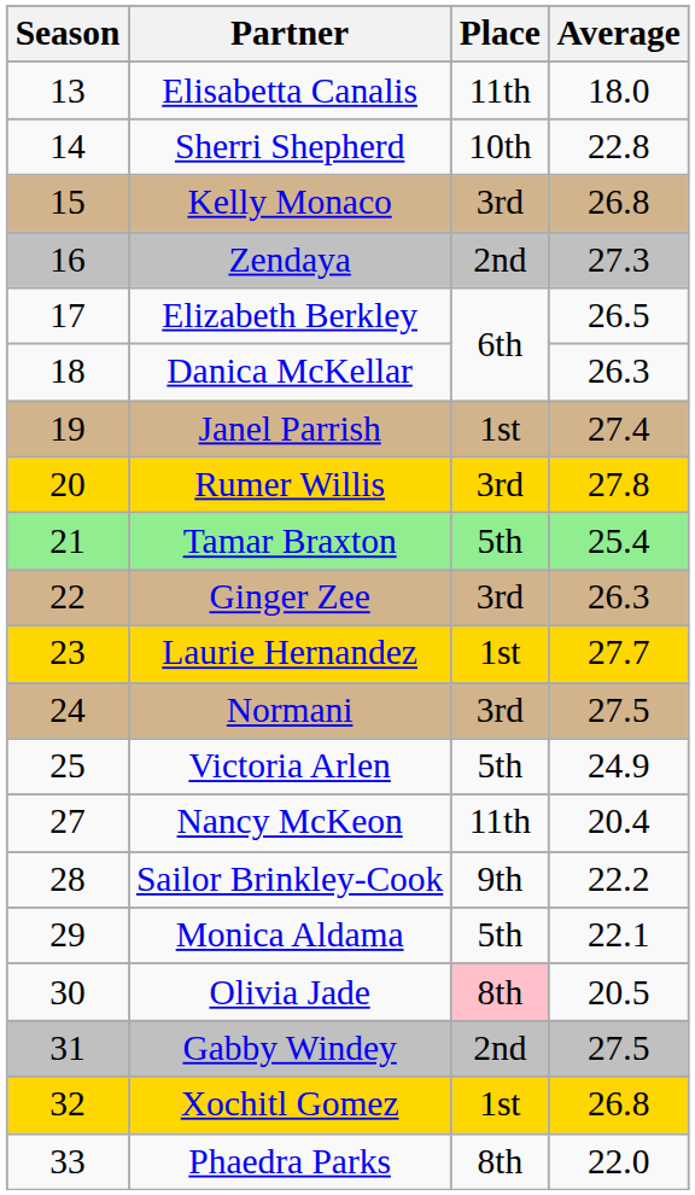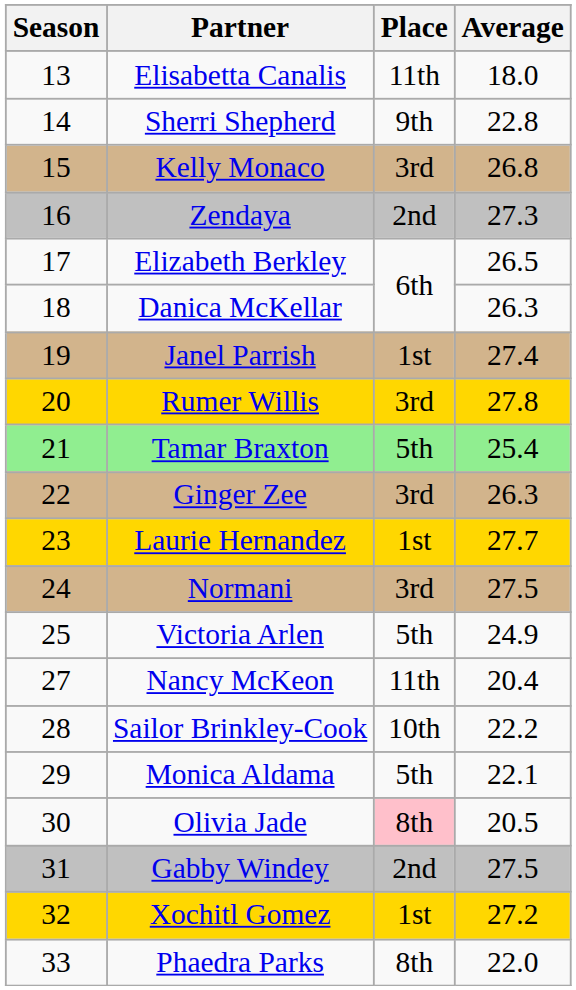 <table class="wikitable sortable" style="margin:auto; text-align:center;">
 <tr>
 <th>Season</th>
 <th>Partner</th>
 <th>Place</th>
 <th>Average</th>
 </tr>
 <tr>
 <td>13</td>
 <td><a href='#'>Elisabetta Canalis</a></td>
 <td>11th</td>
 <td>18.0</td>
 </tr>
 <tr>
 <td>14</td>
 <td><a href='#'>Sherri Shepherd</a></td>
-<td>10th</td>
+<td>9th</td>
 <td>22.8</td>
 </tr>
 <tr - bgcolor="tan">
 <td>15</td>
 <td><a href='#'>Kelly Monaco</a></td>
 <td>3rd</td>
 <td>26.8</td>
 </tr>
 <tr bgcolor="silver">
 <td>16</td>
 <td><a href='#'>Zendaya</a></td>
 <td>2nd</td>
 <td>27.3</td>
 </tr>
 <tr>
 <td>17</td>
 <td><a href='#'>Elizabeth Berkley</a></td>
 <td rowspan="2">6th</td>
 <td>26.5</td>
 </tr>
 <tr>
 <td>18</td>
 <td><a href='#'>Danica McKellar</a></td>
 <td>26.3</td>
 </tr>
 <tr -- bgcolor="tan">
 <td>19</td>
 <td><a href='#'>Janel Parrish</a></td>
 <td>1st</td>
 <td>27.4</td>
 </tr>
 <tr bgcolor="gold">
 <td>20</td>
 <td><a href='#'>Rumer Willis</a></td>
 <td>3rd</td>
 <td>27.8</td>
 </tr>
 <tr bgcolor="lightgreen">
 <td>21</td>
 <td><a href='#'>Tamar Braxton</a></td>
 <td>5th</td>
 <td>25.4</td>
 </tr>
 <tr - bgcolor="tan">
 <td>22</td>
 <td><a href='#'>Ginger Zee</a></td>
 <td>3rd</td>
 <td>26.3</td>
 </tr>
 <tr - bgcolor="gold">
 <td>23</td>
 <td><a href='#'>Laurie Hernandez</a></td>
 <td>1st</td>
 <td>27.7</td>
 </tr>
 <tr - bgcolor="tan">
 <td>24</td>
 <td><a href='#'>Normani</a></td>
 <td>3rd</td>
 <td>27.5</td>
 </tr>
 <tr ->
 <td>25</td>
 <td><a href='#'>Victoria Arlen</a></td>
 <td>5th</td>
 <td>24.9</td>
 </tr>
 <tr ->
 <td>27</td>
 <td><a href='#'>Nancy McKeon</a></td>
 <td>11th</td>
 <td>20.4</td>
 </tr>
 <tr ->
 <td>28</td>
 <td><a href='#'>Sailor Brinkley-Cook</a></td>
-<td>9th</td>
+<td>10th</td>
 <td>22.2</td>
 </tr>
 <tr ->
 <td>29</td>
 <td><a href='#'>Monica Aldama</a></td>
 <td>5th</td>
 <td>22.1</td>
 </tr>
 <tr ->
 <td>30</td>
 <td><a href='#'>Olivia Jade</a></td>
 <td style="background: pink;">8th</td>
 <td>20.5</td>
 </tr>
 <tr - bgcolor="Silver">
 <td>31</td>
 <td><a href='#'>Gabby Windey</a></td>
 <td>2nd</td>
 <td>27.5</td>
 </tr>
 <tr - bgcolor="Gold">
 <td>32</td>
 <td><a href='#'>Xochitl Gomez</a></td>
 <td>1st</td>
-<td>26.8</td>
+<td>27.2</td>
 </tr>
 <tr>
 <td>33</td>
 <td><a href='#'>Phaedra Parks</a></td>
 <td>8th</td>
 <td>22.0</td>
 </tr>
 </table>
